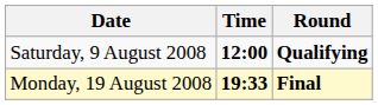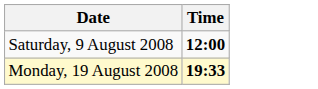 <table class="wikitable">
 <tr>
 <th>Date</th>
 <th>Time</th>
-<th>Round</th>
 </tr>
 <tr>
 <td>Saturday, 9 August 2008</td>
 <td><strong>12:00</strong></td>
-<td><strong>Qualifying</strong></td>
 </tr>
 <tr style=background:lemonchiffon>
 <td>Monday, 19 August 2008</td>
 <td><strong>19:33</strong></td>
-<td><strong>Final</strong></td>
 </tr>
 </table>
